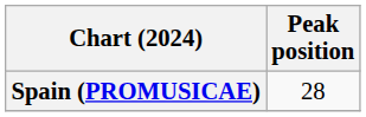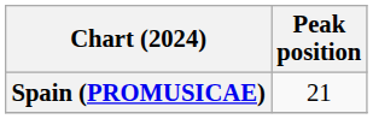 <table class="wikitable sortable plainrowheaders" style="text-align:center">
 <tr>
 <th scope="col">Chart (2024)</th>
 <th scope="col">Peak<br> position</th>
 </tr>
 <tr>
 <th scope="row">Spain (<a href='#'>PROMUSICAE</a>)</th>
-<td>28</td>
+<td>21</td>
 </tr>
 <tr>
 </tr>
 </table>
